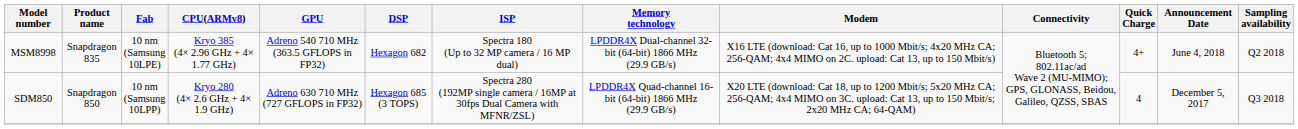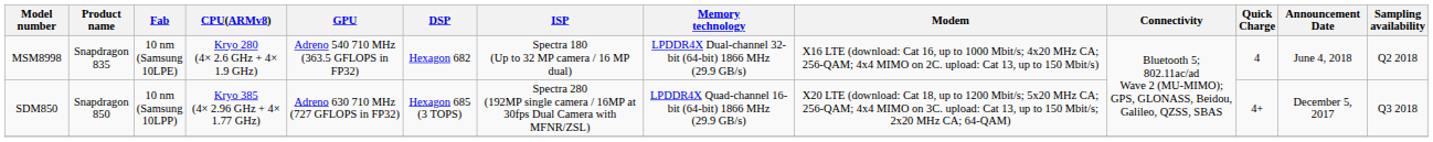 <table class="wikitable" style="width:100%; text-align:center">
 <tr>
 <th>Model number</th>
 <th>Product name</th>
 <th><a href='#'>Fab</a></th>
 <th><a href='#'>CPU</a>(<a href='#'>ARMv8</a>)</th>
 <th><a href='#'>GPU</a></th>
 <th><a href='#'>DSP</a></th>
 <th><a href='#'>ISP</a></th>
 <th><a href='#'>Memory<br>technology</a></th>
 <th>Modem</th>
 <th>Connectivity</th>
 <th>Quick<br>Charge</th>
 <th>Announcement Date</th>
 <th>Sampling<br>availability</th>
 </tr>
 <tr>
 <td>MSM8998</td>
 <td>Snapdragon <br>835</td>
 <td>10 nm<br>(Samsung <br>10LPE)</td>
-<td><a href='#'>Kryo 385</a><br>(4×  2.96 GHz + 4×  1.77 GHz)</td>
+<td><a href='#'>Kryo 280</a><br>(4× 2.6 GHz + 4× 1.9 GHz)</td>
 <td><a href='#'>Adreno</a> 540 710 MHz (363.5 GFLOPS in FP32)</td>
 <td><a href='#'>Hexagon</a> 682</td>
 <td>Spectra 180 <br>(Up to 32 MP camera / 16 MP dual)</td>
 <td><a href='#'>LPDDR4X</a> Dual-channel 32-bit (64-bit) 1866 MHz (29.9 GB/s)</td>
 <td>X16 LTE (download: Cat 16, up to 1000 Mbit/s; 4x20 MHz CA; 256-QAM; 4x4 MIMO on 2C. upload: Cat 13, up to 150 Mbit/s)</td>
 <td rowspan="2">Bluetooth 5; <br>802.11ac/ad <br>Wave 2 (MU-MIMO); <br>GPS, GLONASS, Beidou, Galileo, QZSS, SBAS</td>
-<td>4+</td>
+<td>4</td>
 <td>June 4, 2018</td>
 <td>Q2 2018</td>
 </tr>
 <tr>
 <td>SDM850</td>
 <td>Snapdragon <br>850</td>
 <td>10 nm<br>(Samsung <br>10LPP)</td>
-<td><a href='#'>Kryo 280</a><br>(4× 2.6 GHz + 4× 1.9 GHz)</td>
+<td><a href='#'>Kryo 385</a><br>(4×  2.96 GHz + 4×  1.77 GHz)</td>
 <td><a href='#'>Adreno</a> 630 710 MHz (727 GFLOPS in FP32)</td>
 <td><a href='#'>Hexagon</a> 685 (3 TOPS)</td>
 <td>Spectra 280 <br>(192MP single camera / 16MP at 30fps Dual Camera with MFNR/ZSL)</td>
 <td><a href='#'>LPDDR4X</a> Quad-channel 16-bit (64-bit) 1866 MHz (29.9 GB/s)</td>
 <td>X20 LTE (download: Cat 18, up to 1200 Mbit/s; 5x20 MHz CA; 256-QAM; 4x4 MIMO on 3C. upload: Cat 13, up to 150 Mbit/s; 2x20 MHz CA; 64-QAM)</td>
-<td>4</td>
+<td>4+</td>
 <td>December 5, 2017</td>
 <td>Q3 2018</td>
 </tr>
 <tr>
 </tr>
 </table>
